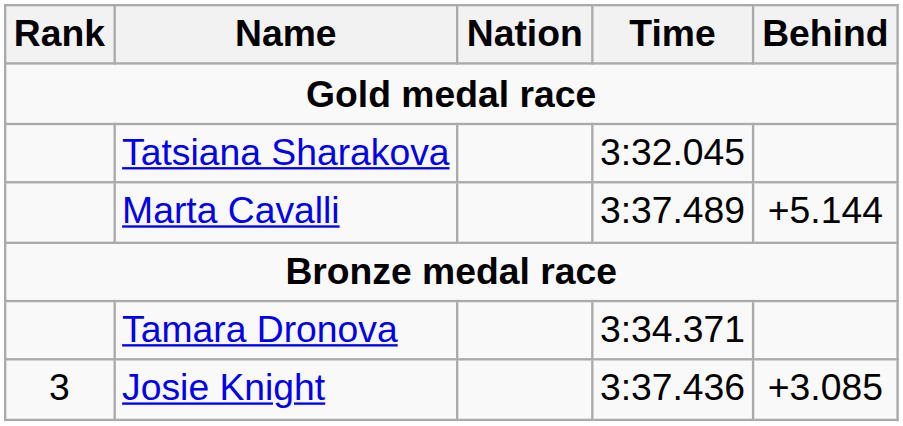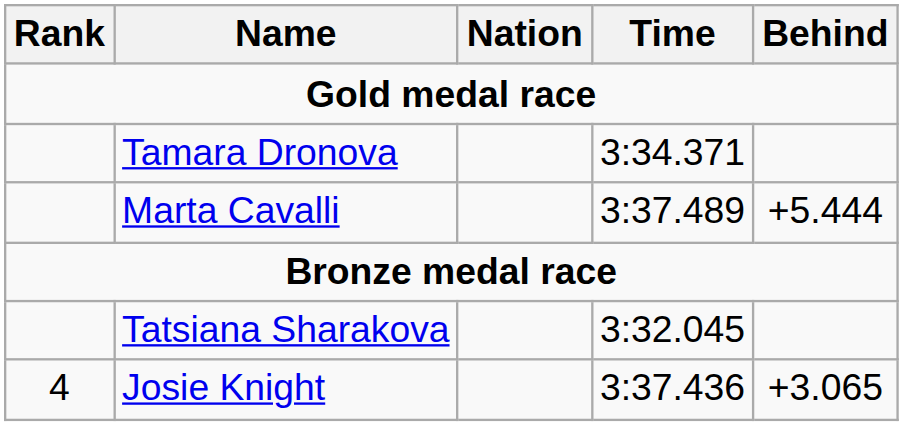 <table class="wikitable" style="text-align:center">
 <tr>
 <th>Rank</th>
 <th>Name</th>
 <th>Nation</th>
 <th>Time</th>
 <th>Behind</th>
 </tr>
 <tr>
 <td colspan=5><strong>Gold medal race</strong></td>
 </tr>
 <tr>
 <td></td>
-<td align=left><a href='#'>Tatsiana Sharakova</a></td>
+<td align=left><a href='#'>Tamara Dronova</a></td>
 <td align=left></td>
-<td>3:32.045</td>
+<td>3:34.371</td>
 <td></td>
 </tr>
 <tr>
 <td></td>
 <td align=left><a href='#'>Marta Cavalli</a></td>
 <td align=left></td>
 <td>3:37.489</td>
-<td>+5.144</td>
+<td>+5.444</td>
 </tr>
 <tr>
 <td colspan=5><strong>Bronze medal race</strong></td>
 </tr>
 <tr>
 <td></td>
-<td align=left><a href='#'>Tamara Dronova</a></td>
+<td align=left><a href='#'>Tatsiana Sharakova</a></td>
 <td align=left></td>
-<td>3:34.371</td>
+<td>3:32.045</td>
 <td></td>
 </tr>
 <tr>
-<td>3</td>
+<td>4</td>
 <td align=left><a href='#'>Josie Knight</a></td>
 <td align=left></td>
 <td>3:37.436</td>
-<td>+3.085</td>
+<td>+3.065</td>
 </tr>
 </table>
